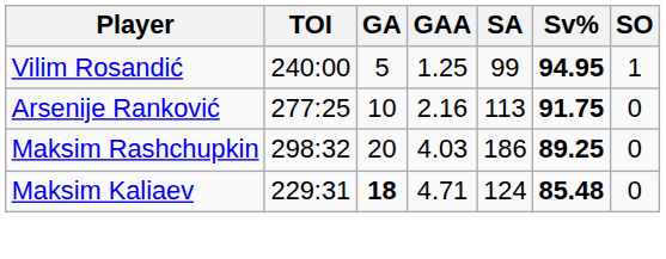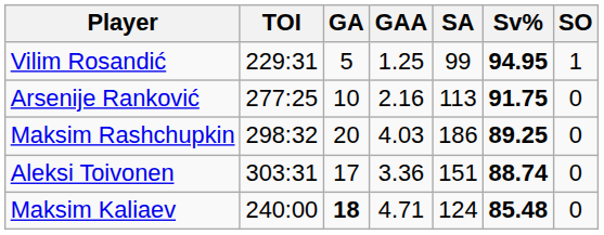 <table class="wikitable sortable" style="text-align:center;">
 <tr>
 <th>Player</th>
 <th>TOI</th>
 <th>GA</th>
 <th>GAA</th>
 <th>SA</th>
 <th>Sv%</th>
 <th>SO</th>
 </tr>
 <tr>
 <td style="text-align:left;"> <a href='#'>Vilim Rosandić</a></td>
-<td>240:00</td>
+<td>229:31</td>
 <td>5</td>
 <td>1.25</td>
 <td>99</td>
 <td><strong>94.95</strong></td>
 <td>1</td>
 </tr>
 <tr>
 <td style="text-align:left;"> <a href='#'>Arsenije Ranković</a></td>
 <td>277:25</td>
 <td>10</td>
 <td>2.16</td>
 <td>113</td>
 <td><strong>91.75</strong></td>
 <td>0</td>
 </tr>
 <tr>
 <td style="text-align:left;"> <a href='#'>Maksim Rashchupkin</a></td>
 <td>298:32</td>
 <td>20</td>
 <td>4.03</td>
 <td>186</td>
 <td><strong>89.25</strong></td>
 <td>0</td>
 </tr>
 <tr>
+<td style="text-align:left;"> <a href='#'>Aleksi Toivonen</a></td>
+<td>303:31</td>
+<td>17</td>
+<td>3.36</td>
+<td>151</td>
+<td><strong>88.74</strong></td>
+<td>0</td>
+</tr>
+<tr>
 <td style="text-align:left;"> <a href='#'>Maksim Kaliaev</a></td>
-<td>229:31</td>
+<td>240:00</td>
 <td><strong>18</strong></td>
 <td>4.71</td>
 <td>124</td>
 <td><strong>85.48</strong></td>
 <td>0</td>
 </tr>
 </table>
